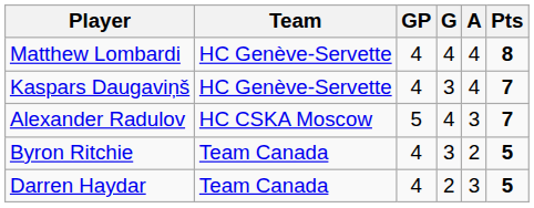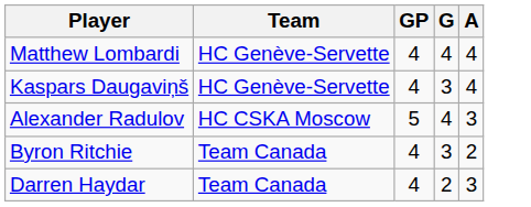 <table class="wikitable sortable" style="text-align:center;">
 <tr>
 <th>Player</th>
 <th>Team</th>
 <th>GP</th>
 <th>G</th>
 <th>A</th>
-<th>Pts</th>
 </tr>
 <tr>
 <td style="text-align:left;"> <a href='#'>Matthew Lombardi</a></td>
 <td align=left><a href='#'>HC Genève-Servette</a></td>
 <td>4</td>
 <td>4</td>
 <td>4</td>
-<td><strong>8</strong></td>
 </tr>
 <tr>
 <td style="text-align:left;"> <a href='#'>Kaspars Daugaviņš</a></td>
 <td align=left><a href='#'>HC Genève-Servette</a></td>
 <td>4</td>
 <td>3</td>
 <td>4</td>
-<td><strong>7</strong></td>
 </tr>
 <tr>
 <td style="text-align:left;"> <a href='#'>Alexander Radulov</a></td>
 <td align=left><a href='#'>HC CSKA Moscow</a></td>
 <td>5</td>
 <td>4</td>
 <td>3</td>
-<td><strong>7</strong></td>
 </tr>
 <tr>
 <td style="text-align:left;"> <a href='#'>Byron Ritchie</a></td>
 <td align=left><a href='#'>Team Canada</a></td>
 <td>4</td>
 <td>3</td>
 <td>2</td>
-<td><strong>5</strong></td>
 </tr>
 <tr>
 <td style="text-align:left;"> <a href='#'>Darren Haydar</a></td>
 <td align=left><a href='#'>Team Canada</a></td>
 <td>4</td>
 <td>2</td>
 <td>3</td>
-<td><strong>5</strong></td>
 </tr>
 </table>
